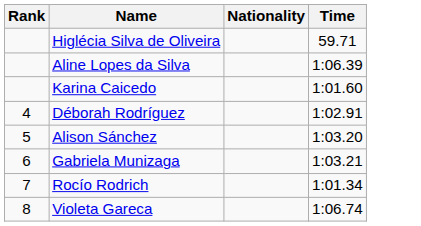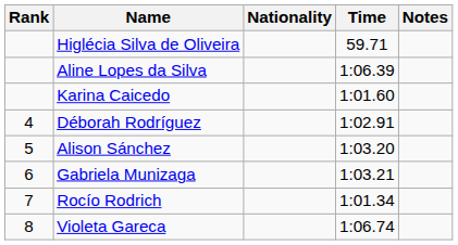 <table class="wikitable sortable" style="text-align:center">
 <tr>
 <th>Rank</th>
 <th>Name</th>
 <th>Nationality</th>
 <th>Time</th>
+<th>Notes</th>
 </tr>
 <tr>
 <td align=center></td>
 <td align=left><a href='#'>Higlécia Silva de Oliveira</a></td>
 <td align=left></td>
 <td>59.71</td>
+<td></td>
 </tr>
 <tr>
 <td align=center></td>
 <td align=left><a href='#'>Aline Lopes da Silva</a></td>
 <td align=left></td>
 <td>1:06.39</td>
+<td></td>
 </tr>
 <tr>
 <td align=center></td>
 <td align=left><a href='#'>Karina Caicedo</a></td>
 <td align=left></td>
 <td>1:01.60</td>
+<td></td>
 </tr>
 <tr>
 <td align=center>4</td>
 <td align=left><a href='#'>Déborah Rodríguez</a></td>
 <td align=left></td>
 <td>1:02.91</td>
+<td></td>
 </tr>
 <tr>
 <td align=center>5</td>
 <td align=left><a href='#'>Alison Sánchez</a></td>
 <td align=left></td>
 <td>1:03.20</td>
+<td></td>
 </tr>
 <tr>
 <td align=center>6</td>
 <td align=left><a href='#'>Gabriela Munizaga</a></td>
 <td align=left></td>
 <td>1:03.21</td>
+<td></td>
 </tr>
 <tr>
 <td align=center>7</td>
 <td align=left><a href='#'>Rocío Rodrich</a></td>
 <td align=left></td>
 <td>1:01.34</td>
+<td></td>
 </tr>
 <tr>
 <td align=center>8</td>
 <td align=left><a href='#'>Violeta Gareca</a></td>
 <td align=left></td>
 <td>1:06.74</td>
+<td></td>
 </tr>
 </table>
